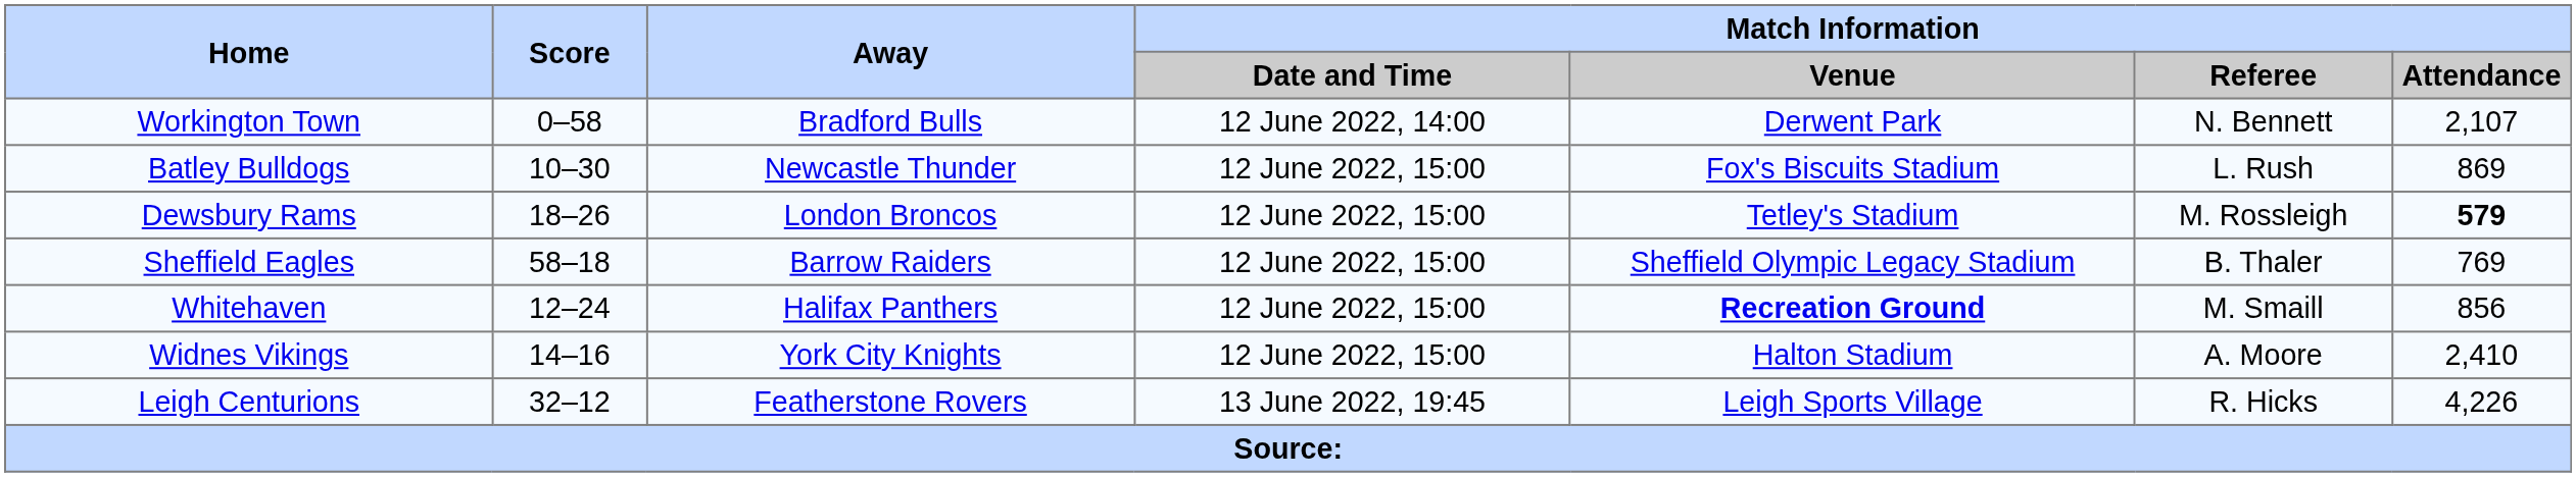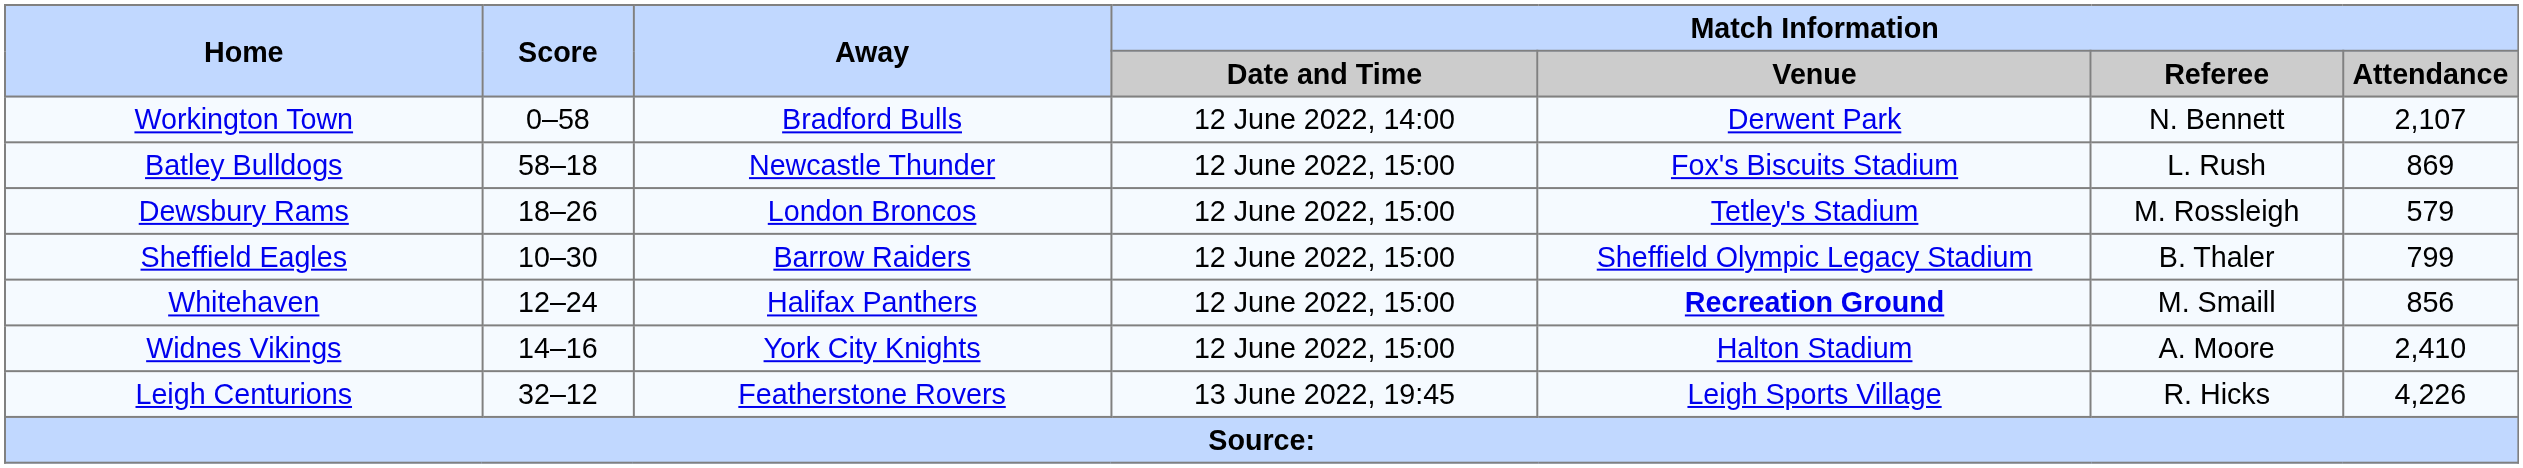 <table border=1 style="border-collapse:collapse; font-size:90%; text-align:center;" cellpadding=3 cellspacing=0 width=100%>
 <tr style="background:#c1d8ff;">
 <th scope="col" rowspan=2 width=19%>Home</th>
 <th scope="col" rowspan=2 width=6%>Score</th>
 <th scope="col" rowspan=2 width=19%>Away</th>
 <th colspan=4>Match Information</th>
 </tr>
 <tr style="background:#cccccc;">
 <th scope="col" width=17%>Date and Time</th>
 <th scope="col" width=22%>Venue</th>
 <th scope="col" width=10%>Referee</th>
 <th scope="col" width=7%>Attendance</th>
 </tr>
 <tr style="background:#f5faff;">
 <td> <a href='#'>Workington Town</a></td>
 <td>0–58</td>
 <td> <a href='#'>Bradford Bulls</a></td>
 <td>12 June 2022, 14:00</td>
 <td><a href='#'>Derwent Park</a></td>
 <td>N. Bennett</td>
 <td>2,107</td>
 </tr>
 <tr style="background:#f5faff;">
 <td> <a href='#'>Batley Bulldogs</a></td>
-<td>10–30</td>
+<td>58–18</td>
 <td> <a href='#'>Newcastle Thunder</a></td>
 <td>12 June 2022, 15:00</td>
 <td><a href='#'>Fox's Biscuits Stadium</a></td>
 <td>L. Rush</td>
 <td>869</td>
 </tr>
 <tr style="background:#f5faff;">
 <td> <a href='#'>Dewsbury Rams</a></td>
 <td>18–26</td>
 <td> <a href='#'>London Broncos</a></td>
 <td>12 June 2022, 15:00</td>
 <td><a href='#'>Tetley's Stadium</a></td>
 <td>M. Rossleigh</td>
-<td><strong>579</strong></td>
+<td>579</td>
 </tr>
 <tr style="background:#f5faff;">
 <td> <a href='#'>Sheffield Eagles</a></td>
-<td>58–18</td>
+<td>10–30</td>
 <td> <a href='#'>Barrow Raiders</a></td>
 <td>12 June 2022, 15:00</td>
 <td><a href='#'>Sheffield Olympic Legacy Stadium</a></td>
 <td>B. Thaler</td>
-<td>769</td>
+<td>799</td>
 </tr>
 <tr style="background:#f5faff;">
 <td> <a href='#'>Whitehaven</a></td>
 <td>12–24</td>
 <td> <a href='#'>Halifax Panthers</a></td>
 <td>12 June 2022, 15:00</td>
 <td><strong><a href='#'>Recreation Ground</a></strong></td>
 <td>M. Smaill</td>
 <td>856</td>
 </tr>
 <tr style="background:#f5faff;">
 <td> <a href='#'>Widnes Vikings</a></td>
 <td>14–16</td>
 <td> <a href='#'>York City Knights</a></td>
 <td>12 June 2022, 15:00</td>
 <td><a href='#'>Halton Stadium</a></td>
 <td>A. Moore</td>
 <td>2,410</td>
 </tr>
 <tr style="background:#f5faff;">
 <td> <a href='#'>Leigh Centurions</a></td>
 <td>32–12</td>
 <td> <a href='#'>Featherstone Rovers</a></td>
 <td>13 June 2022, 19:45</td>
 <td><a href='#'>Leigh Sports Village</a></td>
 <td>R. Hicks</td>
 <td>4,226</td>
 </tr>
 <tr style="background:#c1d8ff;">
 <th colspan=7>Source:</th>
 </tr>
 </table>
